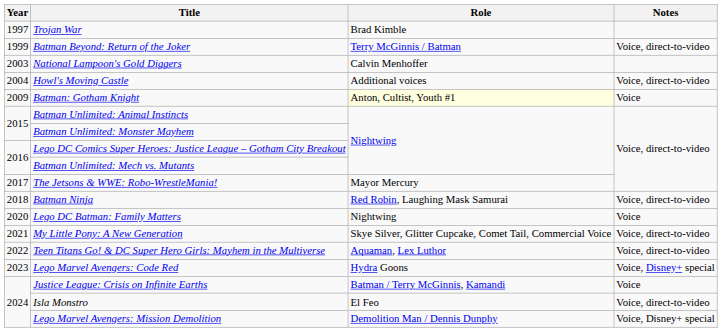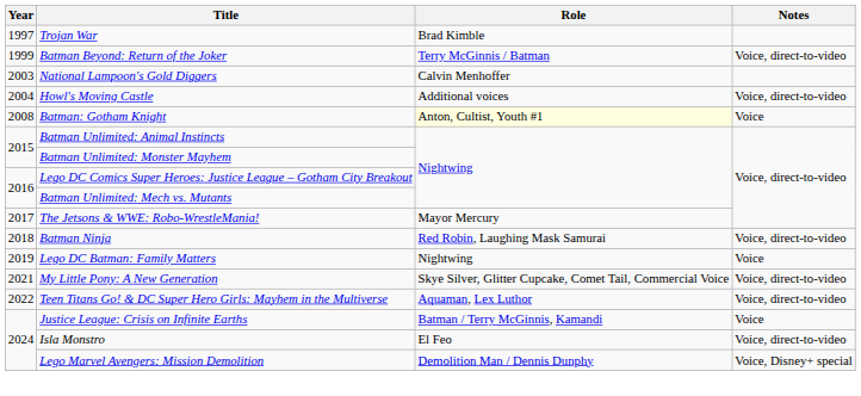 <table class="wikitable sortable">
 <tr>
 <th>Year</th>
 <th>Title</th>
 <th>Role</th>
 <th>Notes</th>
 </tr>
 <tr>
 <td>1997</td>
 <td><em><a href='#'>Trojan War</a></em></td>
 <td>Brad Kimble</td>
 <td></td>
 </tr>
 <tr>
 <td>1999</td>
 <td><em><a href='#'>Batman Beyond: Return of the Joker</a></em></td>
 <td><a href='#'>Terry McGinnis / Batman</a></td>
 <td>Voice, direct-to-video</td>
 </tr>
 <tr>
 <td>2003</td>
 <td><em><a href='#'>National Lampoon's Gold Diggers</a></em></td>
 <td>Calvin Menhoffer</td>
 <td></td>
 </tr>
 <tr>
 <td>2004</td>
 <td><em><a href='#'>Howl's Moving Castle</a></em></td>
 <td>Additional voices</td>
 <td>Voice, direct-to-video</td>
 </tr>
 <tr>
-<td>2009</td>
+<td>2008</td>
 <td><em><a href='#'>Batman: Gotham Knight</a></em></td>
 <td style="background: lightyellow;">Anton, Cultist, Youth #1</td>
 <td>Voice</td>
 </tr>
 <tr>
 <td rowspan="2">2015</td>
 <td><em><a href='#'>Batman Unlimited: Animal Instincts</a></em></td>
 <td rowspan="4"><a href='#'>Nightwing</a></td>
 <td rowspan="5">Voice, direct-to-video</td>
 </tr>
 <tr>
 <td><em><a href='#'>Batman Unlimited: Monster Mayhem</a></em></td>
 </tr>
 <tr>
 <td rowspan="2">2016</td>
 <td><em><a href='#'>Lego DC Comics Super Heroes: Justice League – Gotham City Breakout</a></em></td>
 </tr>
 <tr>
 <td><em><a href='#'>Batman Unlimited: Mech vs. Mutants</a></em></td>
 </tr>
 <tr>
 <td>2017</td>
 <td><em><a href='#'>The Jetsons & WWE: Robo-WrestleMania!</a></em></td>
 <td>Mayor Mercury</td>
 </tr>
 <tr>
 <td>2018</td>
 <td><em><a href='#'>Batman Ninja</a></em></td>
 <td><a href='#'>Red Robin</a>, Laughing Mask Samurai</td>
 <td>Voice, direct-to-video</td>
 </tr>
 <tr>
-<td>2020</td>
+<td>2019</td>
 <td><em><a href='#'>Lego DC Batman: Family Matters</a></em></td>
 <td>Nightwing</td>
 <td>Voice</td>
 </tr>
 <tr>
 <td>2021</td>
 <td><em><a href='#'>My Little Pony: A New Generation</a></em></td>
 <td>Skye Silver, Glitter Cupcake, Comet Tail, Commercial Voice</td>
 <td>Voice, direct-to-video</td>
 </tr>
 <tr>
 <td>2022</td>
 <td><em><a href='#'>Teen Titans Go! & DC Super Hero Girls: Mayhem in the Multiverse</a></em></td>
 <td><a href='#'>Aquaman</a>, <a href='#'>Lex Luthor</a></td>
 <td>Voice, direct-to-video</td>
-</tr>
-<tr>
-<td>2023</td>
-<td><em><a href='#'>Lego Marvel Avengers: Code Red</a></em></td>
-<td><a href='#'>Hydra</a> Goons</td>
-<td>Voice, <a href='#'>Disney+</a> special</td>
 </tr>
 <tr>
 <td rowspan="3">2024</td>
 <td><em><a href='#'>Justice League: Crisis on Infinite Earths</a></em></td>
 <td><a href='#'>Batman / Terry McGinnis</a>, <a href='#'>Kamandi</a></td>
 <td>Voice</td>
 </tr>
 <tr>
 <td><em>Isla Monstro</em></td>
 <td>El Feo</td>
 <td>Voice, direct-to-video</td>
 </tr>
 <tr>
 <td><em><a href='#'>Lego Marvel Avengers: Mission Demolition</a></em></td>
 <td><a href='#'>Demolition Man / Dennis Dunphy</a></td>
 <td>Voice, Disney+ special</td>
 </tr>
 </table>
